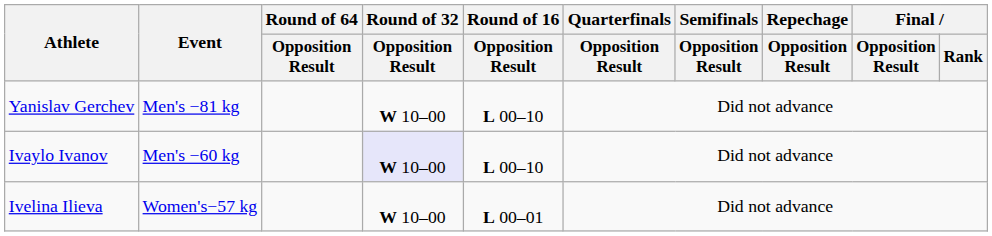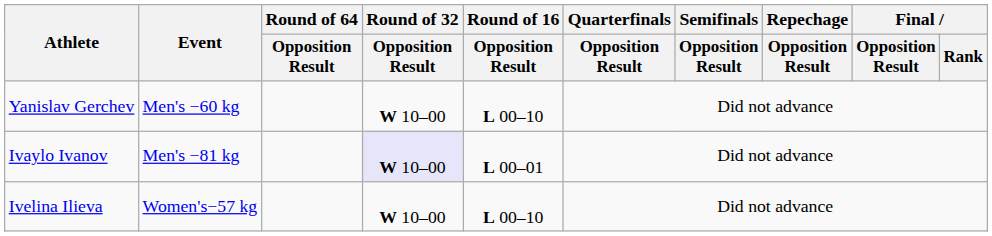 <table class="wikitable" style="font-size:90%">
 <tr>
 <th rowspan="2">Athlete</th>
 <th rowspan="2">Event</th>
 <th>Round of 64</th>
 <th>Round of 32</th>
 <th>Round of 16</th>
 <th>Quarterfinals</th>
 <th>Semifinals</th>
 <th>Repechage</th>
 <th colspan=2>Final / </th>
 </tr>
 <tr style="font-size:95%">
 <th>Opposition<br>Result</th>
 <th>Opposition<br>Result</th>
 <th>Opposition<br>Result</th>
 <th>Opposition<br>Result</th>
 <th>Opposition<br>Result</th>
 <th>Opposition<br>Result</th>
 <th>Opposition<br>Result</th>
 <th>Rank</th>
 </tr>
 <tr align=center>
 <td align=left><a href='#'>Yanislav Gerchev</a></td>
-<td align=left><a href='#'>Men's −81 kg</a></td>
+<td align=left><a href='#'>Men's −60 kg</a></td>
 <td></td>
 <td><br><strong>W</strong> 10–00</td>
 <td><br><strong>L</strong> 00–10</td>
 <td colspan="5">Did not advance</td>
 </tr>
 <tr align=center>
 <td align=left><a href='#'>Ivaylo Ivanov</a></td>
-<td align=left><a href='#'>Men's −60 kg</a></td>
+<td align=left><a href='#'>Men's −81 kg</a></td>
 <td></td>
 <td style="background: lavender;"><br><strong>W</strong> 10–00</td>
-<td><br><strong>L</strong> 00–10</td>
+<td><br><strong>L</strong> 00–01</td>
 <td colspan="5">Did not advance</td>
 </tr>
 <tr align=center>
 <td align=left><a href='#'>Ivelina Ilieva</a></td>
 <td align=left><a href='#'>Women's−57 kg</a></td>
 <td></td>
 <td><br><strong>W</strong> 10–00</td>
-<td><br><strong>L</strong> 00–01</td>
+<td><br><strong>L</strong> 00–10</td>
 <td colspan="5">Did not advance</td>
 </tr>
 </table>
